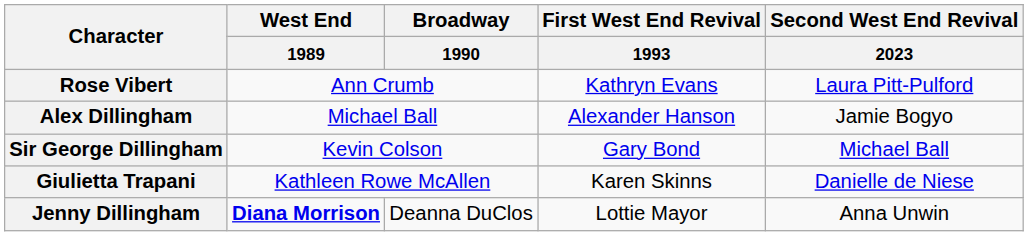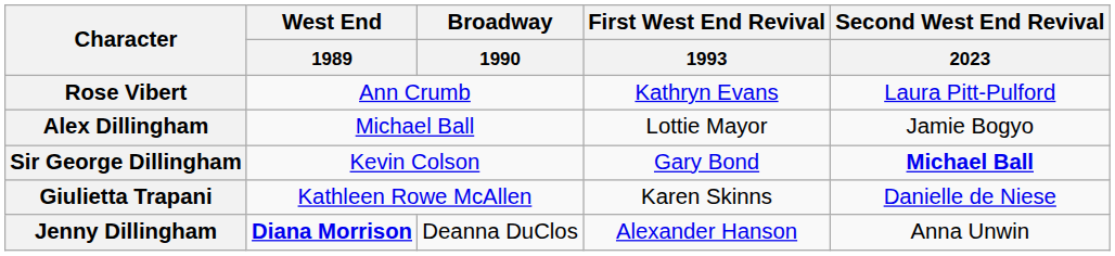 <table class="wikitable">
 <tr>
 <th rowspan=2>Character</th>
 <th>West End</th>
 <th>Broadway</th>
 <th>First West End Revival</th>
 <th>Second West End Revival</th>
 </tr>
 <tr>
 <th><small>1989</small></th>
 <th><small>1990</small></th>
 <th><small>1993</small></th>
 <th><small>2023</small></th>
 </tr>
 <tr>
 <th>Rose Vibert</th>
 <td colspan="2" align=center><a href='#'>Ann Crumb</a></td>
 <td align=center><a href='#'>Kathryn Evans</a></td>
 <td align="center"><a href='#'>Laura Pitt-Pulford</a></td>
 </tr>
 <tr>
 <th>Alex Dillingham</th>
 <td colspan="2" align=center><a href='#'>Michael Ball</a></td>
-<td align=center><a href='#'>Alexander Hanson</a></td>
+<td align=center>Lottie Mayor</td>
 <td align="center">Jamie Bogyo</td>
 </tr>
 <tr>
 <th>Sir George Dillingham</th>
 <td colspan="2" align=center><a href='#'>Kevin Colson</a></td>
 <td align=center><a href='#'>Gary Bond</a></td>
-<td align="center"><a href='#'>Michael Ball</a></td>
+<td align="center"><strong><a href='#'>Michael Ball</a></strong></td>
 </tr>
 <tr>
 <th>Giulietta Trapani</th>
 <td colspan="2" align=center><a href='#'>Kathleen Rowe McAllen</a></td>
 <td align=center>Karen Skinns</td>
 <td align="center"><a href='#'>Danielle de Niese</a></td>
 </tr>
 <tr>
 <th>Jenny Dillingham</th>
 <td align=center><strong><a href='#'>Diana Morrison</a></strong></td>
 <td align=center>Deanna DuClos</td>
-<td align=center>Lottie Mayor</td>
+<td align=center><a href='#'>Alexander Hanson</a></td>
 <td align="center">Anna Unwin</td>
 </tr>
 </table>
